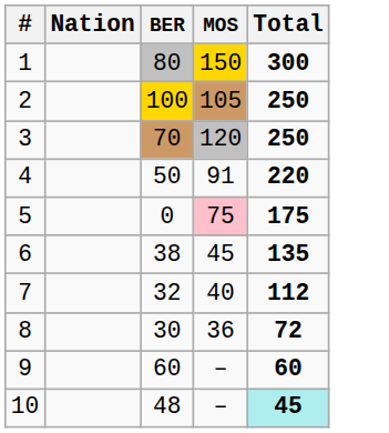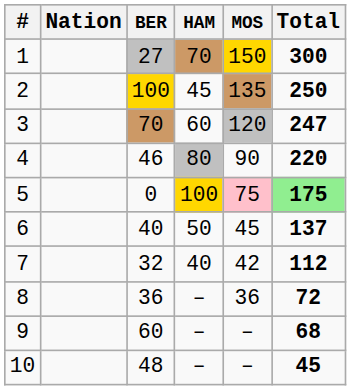 <table class="wikitable sortable" style="text-align:center;">
 <tr>
 <th>#</th>
 <th>Nation</th>
 <th><small>BER</small></th>
+<th><small>HAM</small></th>
 <th><small>MOS</small></th>
 <th>Total</th>
 </tr>
 <tr>
 <td>1</td>
 <td align=left></td>
-<td bgcolor="silver">80</td>
+<td bgcolor="silver">27</td>
+<td bgcolor=CC9966>70</td>
 <td bgcolor="gold">150</td>
 <td><strong>300</strong></td>
 </tr>
 <tr>
 <td>2</td>
 <td align=left></td>
 <td bgcolor="gold">100</td>
-<td bgcolor=CC9966>105</td>
+<td>45</td>
+<td bgcolor=CC9966>135</td>
 <td><strong>250</strong></td>
 </tr>
 <tr>
 <td>3</td>
 <td align=left></td>
 <td bgcolor=CC9966>70</td>
+<td>60</td>
 <td bgcolor="silver">120</td>
-<td><strong>250</strong></td>
+<td><strong>247</strong></td>
 </tr>
 <tr>
 <td>4</td>
 <td align=left></td>
-<td>50</td>
-<td>91</td>
+<td>46</td>
+<td bgcolor="silver">80</td>
+<td>90</td>
 <td><strong>220</strong></td>
 </tr>
 <tr>
 <td>5</td>
 <td align=left></td>
 <td>0</td>
+<td bgcolor="gold">100</td>
 <td style="background: pink;">75</td>
-<td><strong>175</strong></td>
+<td style="background: lightgreen;"><strong>175</strong></td>
 </tr>
 <tr>
 <td>6</td>
 <td align=left></td>
-<td>38</td>
+<td>40</td>
+<td>50</td>
 <td>45</td>
-<td><strong>135</strong></td>
+<td><strong>137</strong></td>
 </tr>
 <tr>
 <td>7</td>
 <td align=left></td>
 <td>32</td>
 <td>40</td>
+<td>42</td>
 <td><strong>112</strong></td>
 </tr>
 <tr>
 <td>8</td>
 <td align=left></td>
-<td>30</td>
+<td>36</td>
+<td>–</td>
 <td>36</td>
 <td><strong>72</strong></td>
 </tr>
 <tr>
 <td>9</td>
 <td align=left></td>
 <td>60</td>
 <td>–</td>
-<td><strong>60</strong></td>
+<td>–</td>
+<td><strong>68</strong></td>
 </tr>
 <tr>
 <td>10</td>
 <td align=left></td>
 <td>48</td>
 <td>–</td>
-<td style="background: paleturquoise;"><strong>45</strong></td>
+<td>–</td>
+<td><strong>45</strong></td>
 </tr>
 </table>
